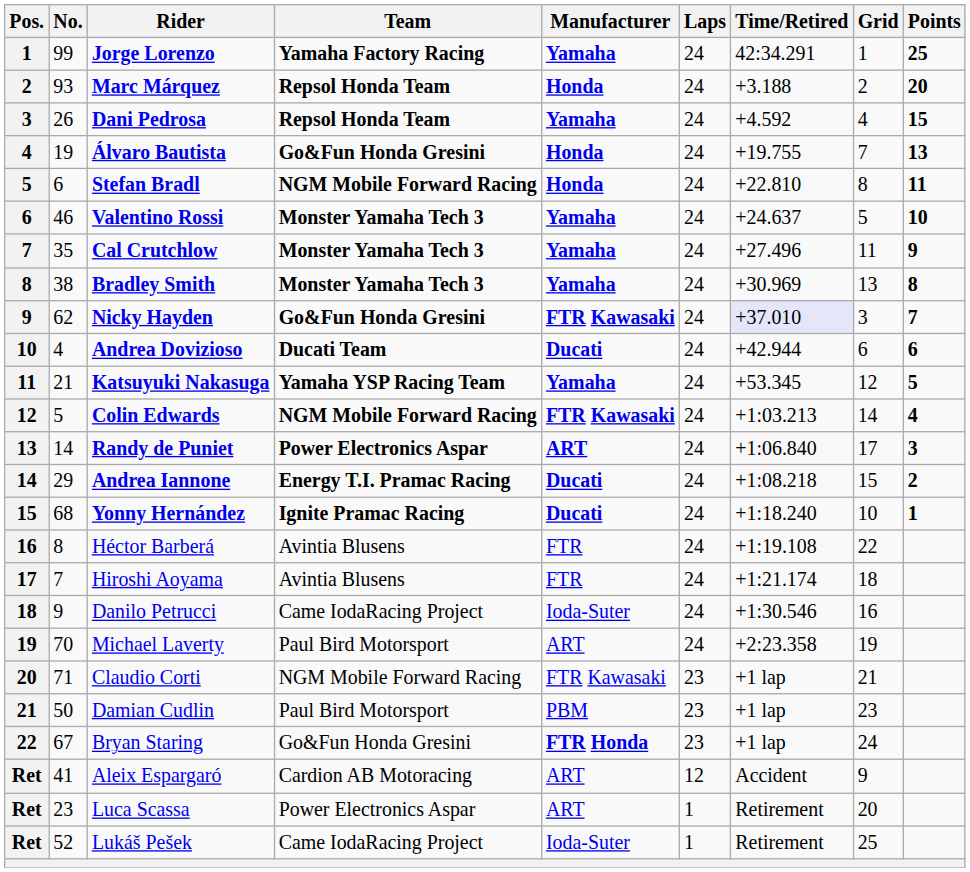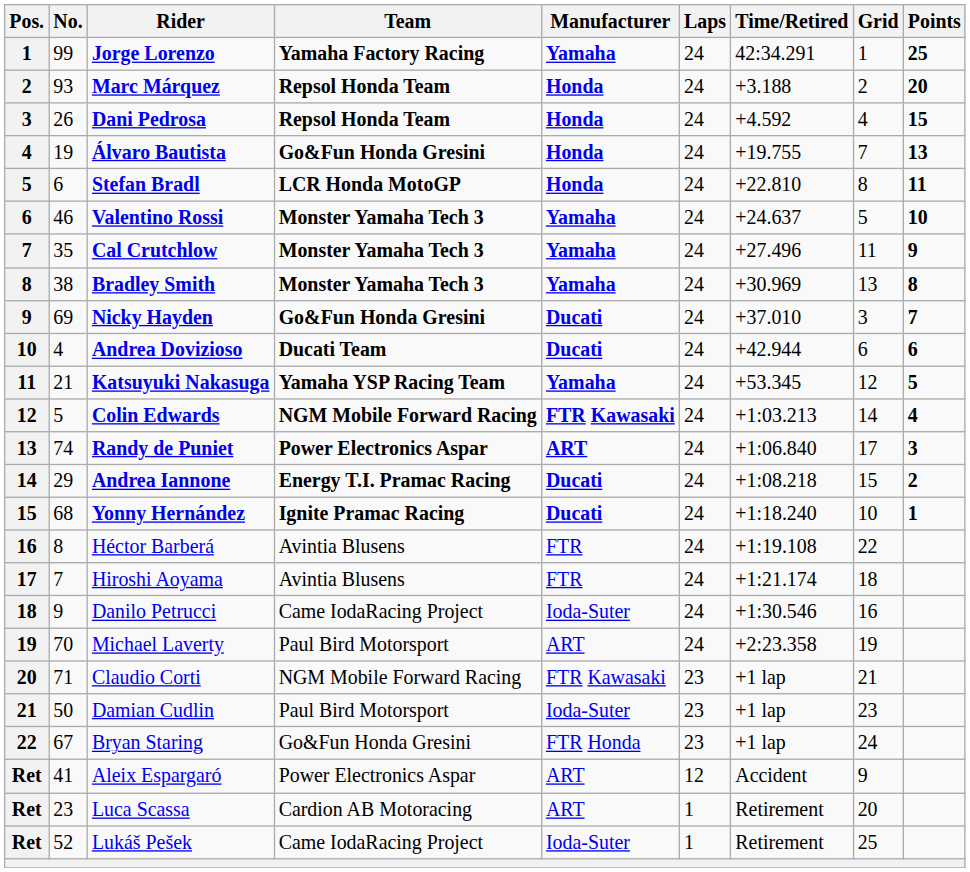 <table class="wikitable" style="font-size: 95%;">
 <tr>
 <th>Pos.</th>
 <th>No.</th>
 <th>Rider</th>
 <th>Team</th>
 <th>Manufacturer</th>
 <th>Laps</th>
 <th>Time/Retired</th>
 <th>Grid</th>
 <th>Points</th>
 </tr>
 <tr>
 <th>1</th>
 <td>99</td>
 <td> <strong><a href='#'>Jorge Lorenzo</a></strong></td>
 <td><strong>Yamaha Factory Racing</strong></td>
 <td><strong><a href='#'>Yamaha</a></strong></td>
 <td>24</td>
 <td>42:34.291</td>
 <td>1</td>
 <td><strong>25</strong></td>
 </tr>
 <tr>
 <th>2</th>
 <td>93</td>
 <td> <strong><a href='#'>Marc Márquez</a></strong></td>
 <td><strong>Repsol Honda Team</strong></td>
 <td><strong><a href='#'>Honda</a></strong></td>
 <td>24</td>
 <td>+3.188</td>
 <td>2</td>
 <td><strong>20</strong></td>
 </tr>
 <tr>
 <th>3</th>
 <td>26</td>
 <td> <strong><a href='#'>Dani Pedrosa</a></strong></td>
 <td><strong>Repsol Honda Team</strong></td>
-<td><strong><a href='#'>Yamaha</a></strong></td>
+<td><strong><a href='#'>Honda</a></strong></td>
 <td>24</td>
 <td>+4.592</td>
 <td>4</td>
 <td><strong>15</strong></td>
 </tr>
 <tr>
 <th>4</th>
 <td>19</td>
 <td> <strong><a href='#'>Álvaro Bautista</a></strong></td>
 <td><strong>Go&Fun Honda Gresini</strong></td>
 <td><strong><a href='#'>Honda</a></strong></td>
 <td>24</td>
 <td>+19.755</td>
 <td>7</td>
 <td><strong>13</strong></td>
 </tr>
 <tr>
 <th>5</th>
 <td>6</td>
 <td> <strong><a href='#'>Stefan Bradl</a></strong></td>
-<td><strong>NGM Mobile Forward Racing</strong></td>
+<td><strong>LCR Honda MotoGP</strong></td>
 <td><strong><a href='#'>Honda</a></strong></td>
 <td>24</td>
 <td>+22.810</td>
 <td>8</td>
 <td><strong>11</strong></td>
 </tr>
 <tr>
 <th>6</th>
 <td>46</td>
 <td> <strong><a href='#'>Valentino Rossi</a></strong></td>
 <td><strong>Monster Yamaha Tech 3</strong></td>
 <td><strong><a href='#'>Yamaha</a></strong></td>
 <td>24</td>
 <td>+24.637</td>
 <td>5</td>
 <td><strong>10</strong></td>
 </tr>
 <tr>
 <th>7</th>
 <td>35</td>
 <td> <strong><a href='#'>Cal Crutchlow</a></strong></td>
 <td><strong>Monster Yamaha Tech 3</strong></td>
 <td><strong><a href='#'>Yamaha</a></strong></td>
 <td>24</td>
 <td>+27.496</td>
 <td>11</td>
 <td><strong>9</strong></td>
 </tr>
 <tr>
 <th>8</th>
 <td>38</td>
 <td> <strong><a href='#'>Bradley Smith</a></strong></td>
 <td><strong>Monster Yamaha Tech 3</strong></td>
 <td><strong><a href='#'>Yamaha</a></strong></td>
 <td>24</td>
 <td>+30.969</td>
 <td>13</td>
 <td><strong>8</strong></td>
 </tr>
 <tr>
 <th>9</th>
-<td>62</td>
+<td>69</td>
 <td> <strong><a href='#'>Nicky Hayden</a></strong></td>
 <td><strong>Go&Fun Honda Gresini</strong></td>
-<td><strong><a href='#'>FTR</a> <a href='#'>Kawasaki</a></strong></td>
+<td><strong><a href='#'>Ducati</a></strong></td>
 <td>24</td>
-<td style="background: lavender;">+37.010</td>
+<td>+37.010</td>
 <td>3</td>
 <td><strong>7</strong></td>
 </tr>
 <tr>
 <th>10</th>
 <td>4</td>
 <td> <strong><a href='#'>Andrea Dovizioso</a></strong></td>
 <td><strong>Ducati Team</strong></td>
 <td><strong><a href='#'>Ducati</a></strong></td>
 <td>24</td>
 <td>+42.944</td>
 <td>6</td>
 <td><strong>6</strong></td>
 </tr>
 <tr>
 <th>11</th>
 <td>21</td>
 <td> <strong><a href='#'>Katsuyuki Nakasuga</a></strong></td>
 <td><strong>Yamaha YSP Racing Team</strong></td>
 <td><strong><a href='#'>Yamaha</a></strong></td>
 <td>24</td>
 <td>+53.345</td>
 <td>12</td>
 <td><strong>5</strong></td>
 </tr>
 <tr>
 <th>12</th>
 <td>5</td>
 <td> <strong><a href='#'>Colin Edwards</a></strong></td>
 <td><strong>NGM Mobile Forward Racing</strong></td>
 <td><strong><a href='#'>FTR</a> <a href='#'>Kawasaki</a></strong></td>
 <td>24</td>
 <td>+1:03.213</td>
 <td>14</td>
 <td><strong>4</strong></td>
 </tr>
 <tr>
 <th>13</th>
-<td>14</td>
+<td>74</td>
 <td> <strong><a href='#'>Randy de Puniet</a></strong></td>
 <td><strong>Power Electronics Aspar</strong></td>
 <td><strong><a href='#'>ART</a></strong></td>
 <td>24</td>
 <td>+1:06.840</td>
 <td>17</td>
 <td><strong>3</strong></td>
 </tr>
 <tr>
 <th>14</th>
 <td>29</td>
 <td> <strong><a href='#'>Andrea Iannone</a></strong></td>
 <td><strong>Energy T.I. Pramac Racing</strong></td>
 <td><strong><a href='#'>Ducati</a></strong></td>
 <td>24</td>
 <td>+1:08.218</td>
 <td>15</td>
 <td><strong>2</strong></td>
 </tr>
 <tr>
 <th>15</th>
 <td>68</td>
 <td> <strong><a href='#'>Yonny Hernández</a></strong></td>
 <td><strong>Ignite Pramac Racing</strong></td>
 <td><strong><a href='#'>Ducati</a></strong></td>
 <td>24</td>
 <td>+1:18.240</td>
 <td>10</td>
 <td><strong>1</strong></td>
 </tr>
 <tr>
 <th>16</th>
 <td>8</td>
 <td> <a href='#'>Héctor Barberá</a></td>
 <td>Avintia Blusens</td>
 <td><a href='#'>FTR</a></td>
 <td>24</td>
 <td>+1:19.108</td>
 <td>22</td>
 <td></td>
 </tr>
 <tr>
 <th>17</th>
 <td>7</td>
 <td> <a href='#'>Hiroshi Aoyama</a></td>
 <td>Avintia Blusens</td>
 <td><a href='#'>FTR</a></td>
 <td>24</td>
 <td>+1:21.174</td>
 <td>18</td>
 <td></td>
 </tr>
 <tr>
 <th>18</th>
 <td>9</td>
 <td> <a href='#'>Danilo Petrucci</a></td>
 <td>Came IodaRacing Project</td>
 <td><a href='#'>Ioda-Suter</a></td>
 <td>24</td>
 <td>+1:30.546</td>
 <td>16</td>
 <td></td>
 </tr>
 <tr>
 <th>19</th>
 <td>70</td>
 <td> <a href='#'>Michael Laverty</a></td>
 <td>Paul Bird Motorsport</td>
 <td><a href='#'>ART</a></td>
 <td>24</td>
 <td>+2:23.358</td>
 <td>19</td>
 <td></td>
 </tr>
 <tr>
 <th>20</th>
 <td>71</td>
 <td> <a href='#'>Claudio Corti</a></td>
 <td>NGM Mobile Forward Racing</td>
 <td><a href='#'>FTR</a> <a href='#'>Kawasaki</a></td>
 <td>23</td>
 <td>+1 lap</td>
 <td>21</td>
 <td></td>
 </tr>
 <tr>
 <th>21</th>
 <td>50</td>
 <td> <a href='#'>Damian Cudlin</a></td>
 <td>Paul Bird Motorsport</td>
-<td><a href='#'>PBM</a></td>
+<td><a href='#'>Ioda-Suter</a></td>
 <td>23</td>
 <td>+1 lap</td>
 <td>23</td>
 <td></td>
 </tr>
 <tr>
 <th>22</th>
 <td>67</td>
 <td> <a href='#'>Bryan Staring</a></td>
 <td>Go&Fun Honda Gresini</td>
-<td><strong><a href='#'>FTR</a> <a href='#'>Honda</a></strong></td>
+<td><a href='#'>FTR</a> <a href='#'>Honda</a></td>
 <td>23</td>
 <td>+1 lap</td>
 <td>24</td>
 <td></td>
 </tr>
 <tr>
 <th>Ret</th>
 <td>41</td>
 <td> <a href='#'>Aleix Espargaró</a></td>
-<td>Cardion AB Motoracing</td>
+<td>Power Electronics Aspar</td>
 <td><a href='#'>ART</a></td>
 <td>12</td>
 <td>Accident</td>
 <td>9</td>
 <td></td>
 </tr>
 <tr>
 <th>Ret</th>
 <td>23</td>
 <td> <a href='#'>Luca Scassa</a></td>
-<td>Power Electronics Aspar</td>
+<td>Cardion AB Motoracing</td>
 <td><a href='#'>ART</a></td>
 <td>1</td>
 <td>Retirement</td>
 <td>20</td>
 <td></td>
 </tr>
 <tr>
 <th>Ret</th>
 <td>52</td>
 <td> <a href='#'>Lukáš Pešek</a></td>
 <td>Came IodaRacing Project</td>
 <td><a href='#'>Ioda-Suter</a></td>
 <td>1</td>
 <td>Retirement</td>
 <td>25</td>
 <td></td>
 </tr>
 <tr>
 <th colspan=9></th>
 </tr>
 </table>
